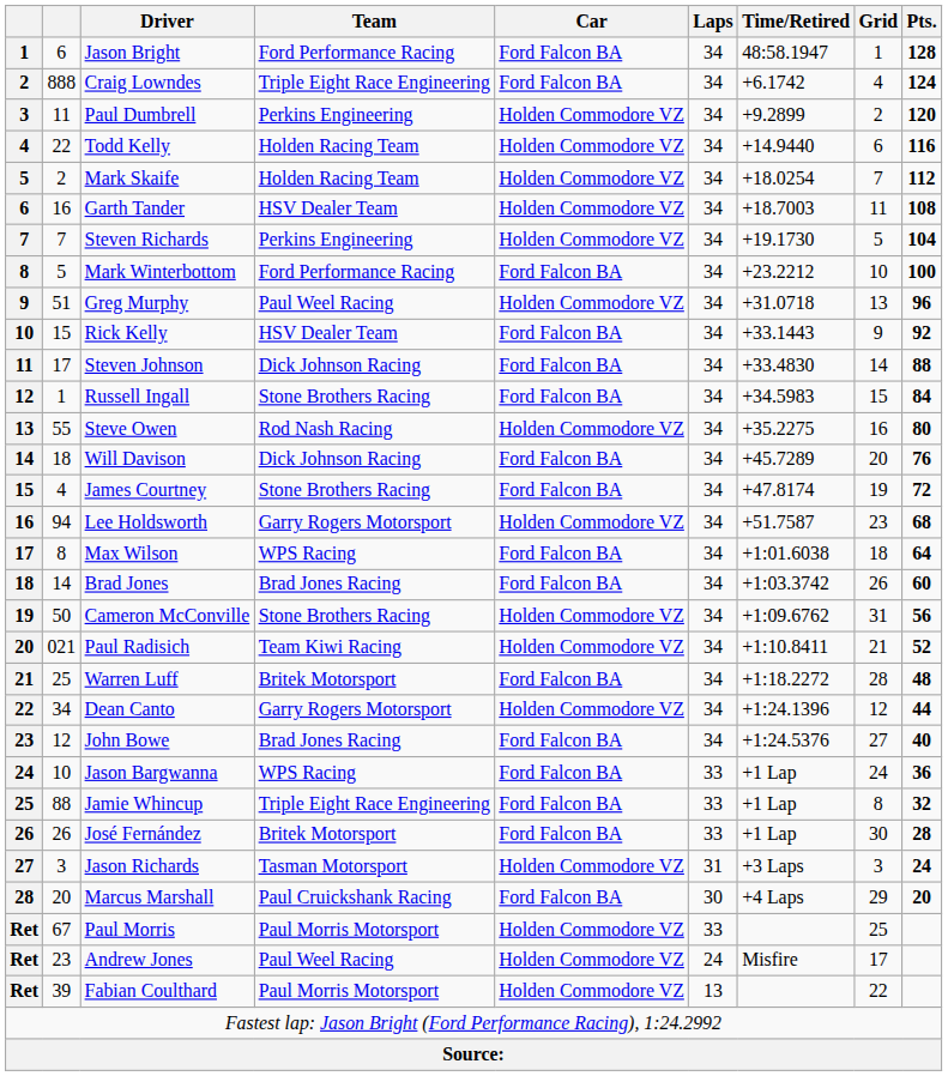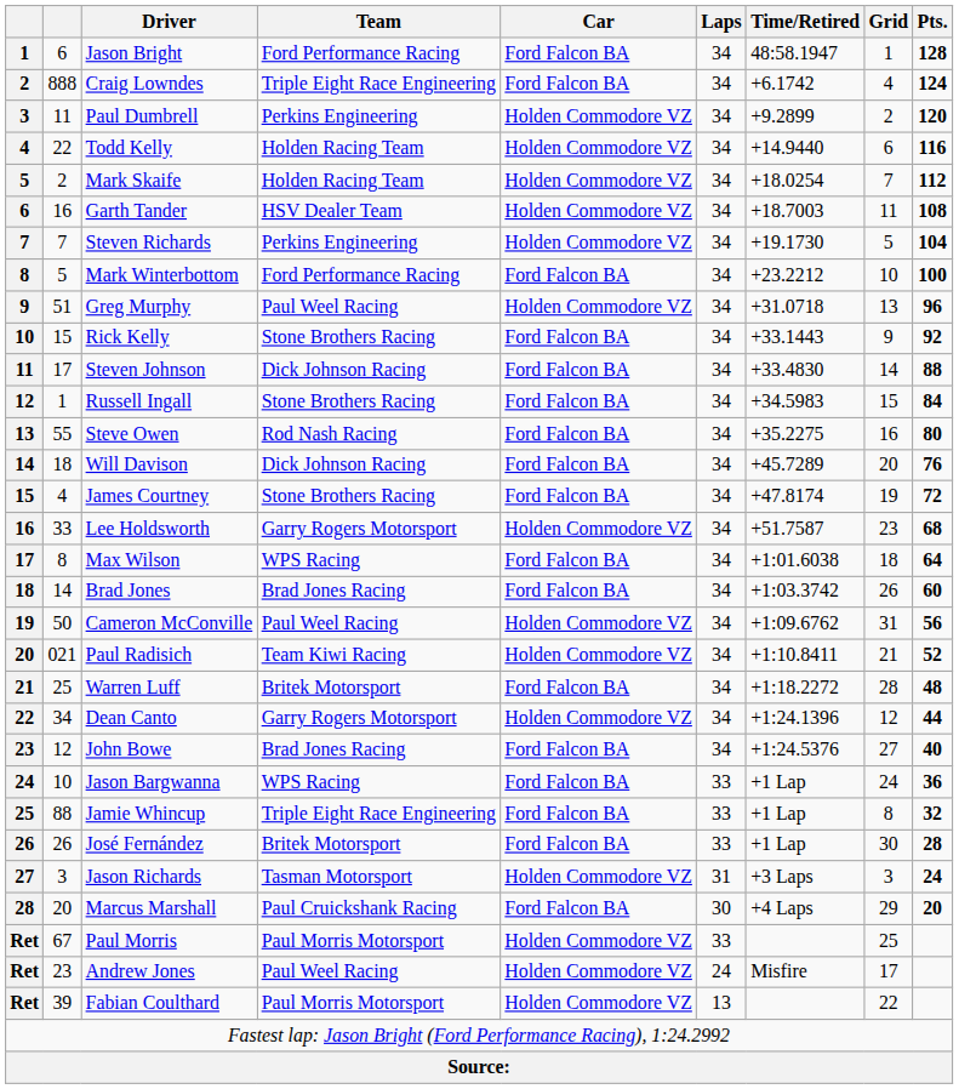 <table class="wikitable" style="font-size: 90%">
 <tr>
 <th></th>
 <th></th>
 <th>Driver</th>
 <th>Team</th>
 <th>Car</th>
 <th>Laps</th>
 <th>Time/Retired</th>
 <th>Grid</th>
 <th>Pts.</th>
 </tr>
 <tr>
 <th>1</th>
 <td align="center">6</td>
 <td> <a href='#'>Jason Bright</a></td>
 <td><a href='#'>Ford Performance Racing</a></td>
 <td><a href='#'>Ford Falcon BA</a></td>
 <td align="center">34</td>
 <td>48:58.1947</td>
 <td align="center">1</td>
 <td align="center"><strong>128</strong></td>
 </tr>
 <tr>
 <th>2</th>
 <td align="center">888</td>
 <td> <a href='#'>Craig Lowndes</a></td>
 <td><a href='#'>Triple Eight Race Engineering</a></td>
 <td><a href='#'>Ford Falcon BA</a></td>
 <td align="center">34</td>
 <td>+6.1742</td>
 <td align="center">4</td>
 <td align="center"><strong>124</strong></td>
 </tr>
 <tr>
 <th>3</th>
 <td align="center">11</td>
 <td> <a href='#'>Paul Dumbrell</a></td>
 <td><a href='#'>Perkins Engineering</a></td>
 <td><a href='#'>Holden Commodore VZ</a></td>
 <td align="center">34</td>
 <td>+9.2899</td>
 <td align="center">2</td>
 <td align="center"><strong>120</strong></td>
 </tr>
 <tr>
 <th>4</th>
 <td align="center">22</td>
 <td> <a href='#'>Todd Kelly</a></td>
 <td><a href='#'>Holden Racing Team</a></td>
 <td><a href='#'>Holden Commodore VZ</a></td>
 <td align="center">34</td>
 <td>+14.9440</td>
 <td align="center">6</td>
 <td align="center"><strong>116</strong></td>
 </tr>
 <tr>
 <th>5</th>
 <td align="center">2</td>
 <td> <a href='#'>Mark Skaife</a></td>
 <td><a href='#'>Holden Racing Team</a></td>
 <td><a href='#'>Holden Commodore VZ</a></td>
 <td align="center">34</td>
 <td>+18.0254</td>
 <td align="center">7</td>
 <td align="center"><strong>112</strong></td>
 </tr>
 <tr>
 <th>6</th>
 <td align="center">16</td>
 <td> <a href='#'>Garth Tander</a></td>
 <td><a href='#'>HSV Dealer Team</a></td>
 <td><a href='#'>Holden Commodore VZ</a></td>
 <td align="center">34</td>
 <td>+18.7003</td>
 <td align="center">11</td>
 <td align="center"><strong>108</strong></td>
 </tr>
 <tr>
 <th>7</th>
 <td align="center">7</td>
 <td> <a href='#'>Steven Richards</a></td>
 <td><a href='#'>Perkins Engineering</a></td>
 <td><a href='#'>Holden Commodore VZ</a></td>
 <td align="center">34</td>
 <td>+19.1730</td>
 <td align="center">5</td>
 <td align="center"><strong>104</strong></td>
 </tr>
 <tr>
 <th>8</th>
 <td align="center">5</td>
 <td> <a href='#'>Mark Winterbottom</a></td>
 <td><a href='#'>Ford Performance Racing</a></td>
 <td><a href='#'>Ford Falcon BA</a></td>
 <td align="center">34</td>
 <td>+23.2212</td>
 <td align="center">10</td>
 <td align="center"><strong>100</strong></td>
 </tr>
 <tr>
 <th>9</th>
 <td align="center">51</td>
 <td> <a href='#'>Greg Murphy</a></td>
 <td><a href='#'>Paul Weel Racing</a></td>
 <td><a href='#'>Holden Commodore VZ</a></td>
 <td align="center">34</td>
 <td>+31.0718</td>
 <td align="center">13</td>
 <td align="center"><strong>96</strong></td>
 </tr>
 <tr>
 <th>10</th>
 <td align="center">15</td>
 <td> <a href='#'>Rick Kelly</a></td>
-<td><a href='#'>HSV Dealer Team</a></td>
+<td><a href='#'>Stone Brothers Racing</a></td>
 <td><a href='#'>Ford Falcon BA</a></td>
 <td align="center">34</td>
 <td>+33.1443</td>
 <td align="center">9</td>
 <td align="center"><strong>92</strong></td>
 </tr>
 <tr>
 <th>11</th>
 <td align="center">17</td>
 <td> <a href='#'>Steven Johnson</a></td>
 <td><a href='#'>Dick Johnson Racing</a></td>
 <td><a href='#'>Ford Falcon BA</a></td>
 <td align="center">34</td>
 <td>+33.4830</td>
 <td align="center">14</td>
 <td align="center"><strong>88</strong></td>
 </tr>
 <tr>
 <th>12</th>
 <td align="center">1</td>
 <td> <a href='#'>Russell Ingall</a></td>
 <td><a href='#'>Stone Brothers Racing</a></td>
 <td><a href='#'>Ford Falcon BA</a></td>
 <td align="center">34</td>
 <td>+34.5983</td>
 <td align="center">15</td>
 <td align="center"><strong>84</strong></td>
 </tr>
 <tr>
 <th>13</th>
 <td align="center">55</td>
 <td> <a href='#'>Steve Owen</a></td>
 <td><a href='#'>Rod Nash Racing</a></td>
-<td><a href='#'>Holden Commodore VZ</a></td>
+<td><a href='#'>Ford Falcon BA</a></td>
 <td align="center">34</td>
 <td>+35.2275</td>
 <td align="center">16</td>
 <td align="center"><strong>80</strong></td>
 </tr>
 <tr>
 <th>14</th>
 <td align="center">18</td>
 <td> <a href='#'>Will Davison</a></td>
 <td><a href='#'>Dick Johnson Racing</a></td>
 <td><a href='#'>Ford Falcon BA</a></td>
 <td align="center">34</td>
 <td>+45.7289</td>
 <td align="center">20</td>
 <td align="center"><strong>76</strong></td>
 </tr>
 <tr>
 <th>15</th>
 <td align="center">4</td>
 <td> <a href='#'>James Courtney</a></td>
 <td><a href='#'>Stone Brothers Racing</a></td>
 <td><a href='#'>Ford Falcon BA</a></td>
 <td align="center">34</td>
 <td>+47.8174</td>
 <td align="center">19</td>
 <td align="center"><strong>72</strong></td>
 </tr>
 <tr>
 <th>16</th>
-<td align="center">94</td>
+<td align="center">33</td>
 <td> <a href='#'>Lee Holdsworth</a></td>
 <td><a href='#'>Garry Rogers Motorsport</a></td>
 <td><a href='#'>Holden Commodore VZ</a></td>
 <td align="center">34</td>
 <td>+51.7587</td>
 <td align="center">23</td>
 <td align="center"><strong>68</strong></td>
 </tr>
 <tr>
 <th>17</th>
 <td align="center">8</td>
 <td> <a href='#'>Max Wilson</a></td>
 <td><a href='#'>WPS Racing</a></td>
 <td><a href='#'>Ford Falcon BA</a></td>
 <td align="center">34</td>
 <td>+1:01.6038</td>
 <td align="center">18</td>
 <td align="center"><strong>64</strong></td>
 </tr>
 <tr>
 <th>18</th>
 <td align="center">14</td>
 <td> <a href='#'>Brad Jones</a></td>
 <td><a href='#'>Brad Jones Racing</a></td>
 <td><a href='#'>Ford Falcon BA</a></td>
 <td align="center">34</td>
 <td>+1:03.3742</td>
 <td align="center">26</td>
 <td align="center"><strong>60</strong></td>
 </tr>
 <tr>
 <th>19</th>
 <td align="center">50</td>
 <td> <a href='#'>Cameron McConville</a></td>
-<td><a href='#'>Stone Brothers Racing</a></td>
+<td><a href='#'>Paul Weel Racing</a></td>
 <td><a href='#'>Holden Commodore VZ</a></td>
 <td align="center">34</td>
 <td>+1:09.6762</td>
 <td align="center">31</td>
 <td align="center"><strong>56</strong></td>
 </tr>
 <tr>
 <th>20</th>
 <td align="center">021</td>
 <td> <a href='#'>Paul Radisich</a></td>
 <td><a href='#'>Team Kiwi Racing</a></td>
 <td><a href='#'>Holden Commodore VZ</a></td>
 <td align="center">34</td>
 <td>+1:10.8411</td>
 <td align="center">21</td>
 <td align="center"><strong>52</strong></td>
 </tr>
 <tr>
 <th>21</th>
 <td align="center">25</td>
 <td> <a href='#'>Warren Luff</a></td>
 <td><a href='#'>Britek Motorsport</a></td>
 <td><a href='#'>Ford Falcon BA</a></td>
 <td align="center">34</td>
 <td>+1:18.2272</td>
 <td align="center">28</td>
 <td align="center"><strong>48</strong></td>
 </tr>
 <tr>
 <th>22</th>
 <td align="center">34</td>
 <td> <a href='#'>Dean Canto</a></td>
 <td><a href='#'>Garry Rogers Motorsport</a></td>
 <td><a href='#'>Holden Commodore VZ</a></td>
 <td align="center">34</td>
 <td>+1:24.1396</td>
 <td align="center">12</td>
 <td align="center"><strong>44</strong></td>
 </tr>
 <tr>
 <th>23</th>
 <td align="center">12</td>
 <td> <a href='#'>John Bowe</a></td>
 <td><a href='#'>Brad Jones Racing</a></td>
 <td><a href='#'>Ford Falcon BA</a></td>
 <td align="center">34</td>
 <td>+1:24.5376</td>
 <td align="center">27</td>
 <td align="center"><strong>40</strong></td>
 </tr>
 <tr>
 <th>24</th>
 <td align="center">10</td>
 <td> <a href='#'>Jason Bargwanna</a></td>
 <td><a href='#'>WPS Racing</a></td>
 <td><a href='#'>Ford Falcon BA</a></td>
 <td align="center">33</td>
 <td>+1 Lap</td>
 <td align="center">24</td>
 <td align="center"><strong>36</strong></td>
 </tr>
 <tr>
 <th>25</th>
 <td align="center">88</td>
 <td> <a href='#'>Jamie Whincup</a></td>
 <td><a href='#'>Triple Eight Race Engineering</a></td>
 <td><a href='#'>Ford Falcon BA</a></td>
 <td align="center">33</td>
 <td>+1 Lap</td>
 <td align="center">8</td>
 <td align="center"><strong>32</strong></td>
 </tr>
 <tr>
 <th>26</th>
 <td align="center">26</td>
 <td> <a href='#'>José Fernández</a></td>
 <td><a href='#'>Britek Motorsport</a></td>
 <td><a href='#'>Ford Falcon BA</a></td>
 <td align="center">33</td>
 <td>+1 Lap</td>
 <td align="center">30</td>
 <td align="center"><strong>28</strong></td>
 </tr>
 <tr>
 <th>27</th>
 <td align="center">3</td>
 <td> <a href='#'>Jason Richards</a></td>
 <td><a href='#'>Tasman Motorsport</a></td>
 <td><a href='#'>Holden Commodore VZ</a></td>
 <td align="center">31</td>
 <td>+3 Laps</td>
 <td align="center">3</td>
 <td align="center"><strong>24</strong></td>
 </tr>
 <tr>
 <th>28</th>
 <td align="center">20</td>
 <td> <a href='#'>Marcus Marshall</a></td>
 <td><a href='#'>Paul Cruickshank Racing</a></td>
 <td><a href='#'>Ford Falcon BA</a></td>
 <td align="center">30</td>
 <td>+4 Laps</td>
 <td align="center">29</td>
 <td align="center"><strong>20</strong></td>
 </tr>
 <tr>
 <th>Ret</th>
 <td align="center">67</td>
 <td> <a href='#'>Paul Morris</a></td>
 <td><a href='#'>Paul Morris Motorsport</a></td>
 <td><a href='#'>Holden Commodore VZ</a></td>
 <td align="center">33</td>
 <td></td>
 <td align="center">25</td>
 <td align="center"></td>
 </tr>
 <tr>
 <th>Ret</th>
 <td align="center">23</td>
 <td> <a href='#'>Andrew Jones</a></td>
 <td><a href='#'>Paul Weel Racing</a></td>
 <td><a href='#'>Holden Commodore VZ</a></td>
 <td align="center">24</td>
 <td>Misfire</td>
 <td align="center">17</td>
 <td align="center"></td>
 </tr>
 <tr>
 <th>Ret</th>
 <td align="center">39</td>
 <td> <a href='#'>Fabian Coulthard</a></td>
 <td><a href='#'>Paul Morris Motorsport</a></td>
 <td><a href='#'>Holden Commodore VZ</a></td>
 <td align="center">13</td>
 <td></td>
 <td align="center">22</td>
 <td align="center"></td>
 </tr>
 <tr>
 <td colspan="9" align="center"><em>Fastest lap: <a href='#'>Jason Bright</a> (<a href='#'>Ford Performance Racing</a>), 1:24.2992</em></td>
 </tr>
 <tr>
 <th colspan="9">Source:</th>
 </tr>
 </table>
